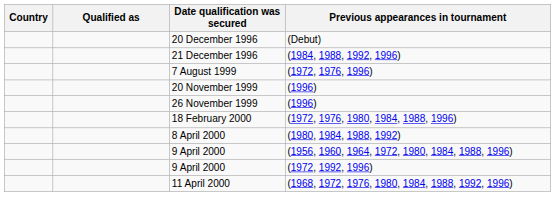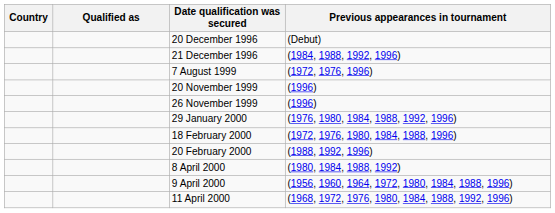 <table class="wikitable sortable">
 <tr>
 <th style="width:1%;">Country</th>
 <th style="width:11%;">Qualified as</th>
 <th style="width:10%;">Date qualification was secured</th>
 <th style="width:25%;">Previous appearances in tournament</th>
 </tr>
 <tr>
 <td></td>
 <td></td>
 <td>20 December 1996</td>
 <td> (Debut)</td>
 </tr>
 <tr>
 <td></td>
 <td></td>
 <td>21 December 1996</td>
 <td> (<a href='#'>1984</a>, <a href='#'>1988</a>, <a href='#'>1992</a>, <a href='#'>1996</a>)</td>
 </tr>
 <tr>
 <td></td>
 <td></td>
 <td>7 August 1999</td>
 <td> (<a href='#'>1972</a>, <a href='#'>1976</a>, <a href='#'>1996</a>)</td>
 </tr>
 <tr>
 <td></td>
 <td></td>
 <td>20 November 1999</td>
 <td> (<a href='#'>1996</a>)</td>
 </tr>
 <tr>
 <td></td>
 <td></td>
 <td>26 November 1999</td>
 <td> (<a href='#'>1996</a>)</td>
 </tr>
 <tr>
 <td></td>
 <td></td>
+<td>29 January 2000</td>
+<td> (<a href='#'>1976</a>, <a href='#'>1980</a>, <a href='#'>1984</a>, <a href='#'>1988</a>, <a href='#'>1992</a>, <a href='#'>1996</a>)</td>
+</tr>
+<tr>
+<td></td>
+<td></td>
 <td>18 February 2000</td>
 <td> (<a href='#'>1972</a>, <a href='#'>1976</a>, <a href='#'>1980</a>, <a href='#'>1984</a>, <a href='#'>1988</a>, <a href='#'>1996</a>)</td>
+</tr>
+<tr>
+<td></td>
+<td></td>
+<td>20 February 2000</td>
+<td> (<a href='#'>1988</a>, <a href='#'>1992</a>, <a href='#'>1996</a>)</td>
 </tr>
 <tr>
 <td></td>
 <td></td>
 <td>8 April 2000</td>
 <td> (<a href='#'>1980</a>, <a href='#'>1984</a>, <a href='#'>1988</a>, <a href='#'>1992</a>)</td>
 </tr>
 <tr>
 <td></td>
 <td></td>
 <td>9 April 2000</td>
 <td> (<a href='#'>1956</a>, <a href='#'>1960</a>, <a href='#'>1964</a>, <a href='#'>1972</a>, <a href='#'>1980</a>, <a href='#'>1984</a>, <a href='#'>1988</a>, <a href='#'>1996</a>)</td>
 </tr>
 <tr>
 <td></td>
 <td></td>
-<td>9 April 2000</td>
-<td> (<a href='#'>1972</a>, <a href='#'>1992</a>, <a href='#'>1996</a>)</td>
-</tr>
-<tr>
-<td></td>
-<td></td>
 <td>11 April 2000</td>
 <td> (<a href='#'>1968</a>, <a href='#'>1972</a>, <a href='#'>1976</a>, <a href='#'>1980</a>, <a href='#'>1984</a>, <a href='#'>1988</a>, <a href='#'>1992</a>, <a href='#'>1996</a>)</td>
 </tr>
 </table>
